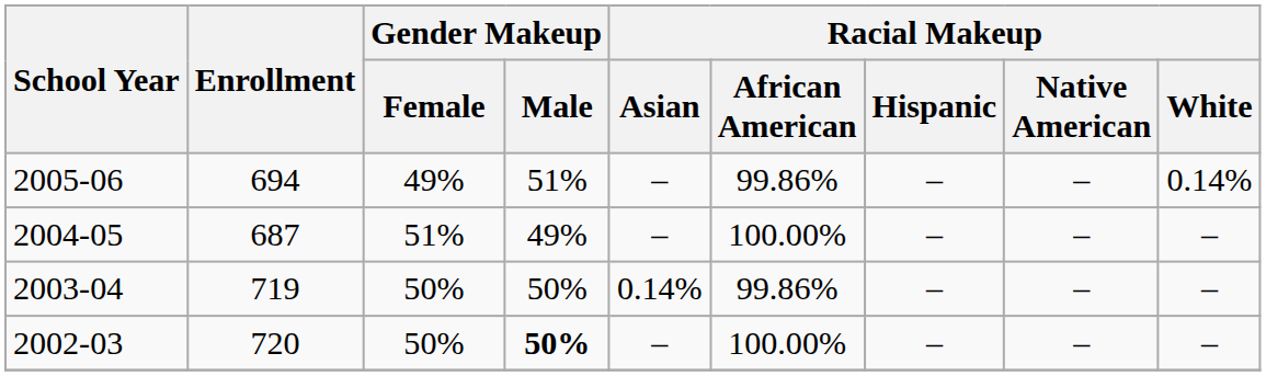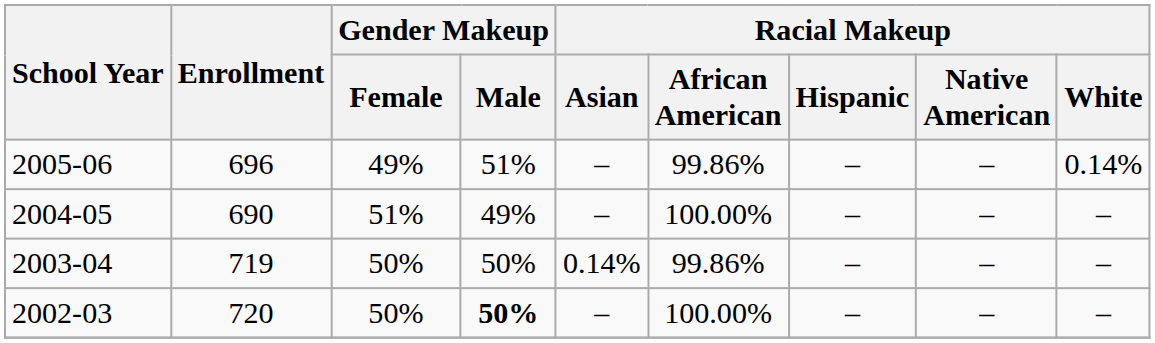 <table class="wikitable" style="font-size: 95%;">
 <tr>
 <th rowspan="2">School Year</th>
 <th rowspan="2">Enrollment</th>
 <th colspan="2">Gender Makeup</th>
 <th colspan="5">Racial Makeup</th>
 </tr>
 <tr>
 <th>Female</th>
 <th>Male</th>
 <th>Asian</th>
 <th>African <br>American</th>
 <th>Hispanic</th>
 <th>Native <br>American</th>
 <th>White</th>
 </tr>
 <tr>
 <td align="left">2005-06</td>
-<td align="center">694</td>
+<td align="center">696</td>
 <td align="center">49%</td>
 <td align="center">51%</td>
 <td align="center">–</td>
 <td align="center">99.86%</td>
 <td align="center">–</td>
 <td align="center">–</td>
 <td align="center">0.14%</td>
 </tr>
 <tr>
 <td align="left">2004-05</td>
-<td align="center">687</td>
+<td align="center">690</td>
 <td align="center">51%</td>
 <td align="center">49%</td>
 <td align="center">–</td>
 <td align="center">100.00%</td>
 <td align="center">–</td>
 <td align="center">–</td>
 <td align="center">–</td>
 </tr>
 <tr>
 <td align="left">2003-04</td>
 <td align="center">719</td>
 <td align="center">50%</td>
 <td align="center">50%</td>
 <td align="center">0.14%</td>
 <td align="center">99.86%</td>
 <td align="center">–</td>
 <td align="center">–</td>
 <td align="center">–</td>
 </tr>
 <tr>
 <td align="left">2002-03</td>
 <td align="center">720</td>
 <td align="center">50%</td>
 <td align="center"><strong>50%</strong></td>
 <td align="center">–</td>
 <td align="center">100.00%</td>
 <td align="center">–</td>
 <td align="center">–</td>
 <td align="center">–</td>
 </tr>
 <tr>
 </tr>
 </table>
